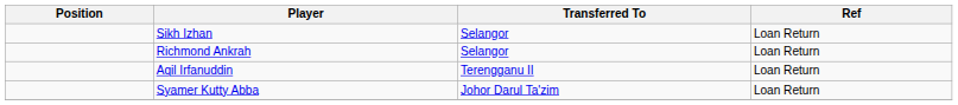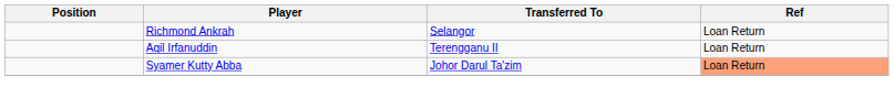 <table class="wikitable sortable" style="width:80%; font-size:100%; text-align:left;">
 <tr>
 <th>Position</th>
 <th>Player</th>
 <th>Transferred To</th>
 <th>Ref</th>
-</tr>
-<tr>
-<td></td>
-<td> <a href='#'>Sikh Izhan</a></td>
-<td> <a href='#'>Selangor</a></td>
-<td>Loan Return </td>
 </tr>
 <tr>
 <td></td>
 <td> <a href='#'>Richmond Ankrah</a></td>
 <td> <a href='#'>Selangor</a></td>
 <td>Loan Return </td>
 </tr>
 <tr>
 <td></td>
 <td> <a href='#'>Aqil Irfanuddin</a></td>
 <td> <a href='#'>Terengganu II</a></td>
 <td>Loan Return</td>
 </tr>
 <tr>
 <td></td>
 <td> <a href='#'>Syamer Kutty Abba</a></td>
 <td> <a href='#'>Johor Darul Ta'zim</a></td>
-<td>Loan Return </td>
+<td style="background: lightsalmon;">Loan Return </td>
 </tr>
 <tr>
 </tr>
 </table>
